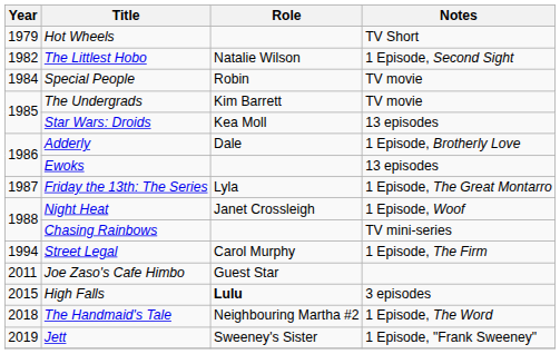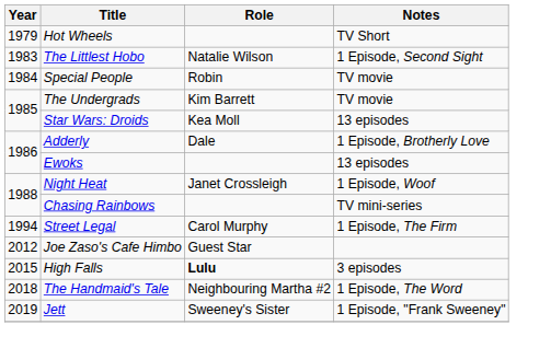 <table class="wikitable sortable">
 <tr>
 <th>Year</th>
 <th>Title</th>
 <th>Role</th>
 <th class="unsortable">Notes</th>
 </tr>
 <tr>
 <td>1979</td>
 <td><em>Hot Wheels</em></td>
 <td></td>
 <td>TV Short</td>
 </tr>
 <tr>
-<td>1982</td>
+<td>1983</td>
 <td data-sort-value="Littlest Hobo, The"><em><a href='#'>The Littlest Hobo</a></em></td>
 <td>Natalie Wilson</td>
 <td>1 Episode, <em>Second Sight</em></td>
 </tr>
 <tr>
 <td>1984</td>
 <td><em>Special People</em></td>
 <td>Robin</td>
 <td>TV movie</td>
 </tr>
 <tr>
 <td rowspan="2">1985</td>
 <td data-sort-value="Undergrads, The"><em>The Undergrads</em></td>
 <td>Kim Barrett</td>
 <td>TV movie</td>
 </tr>
 <tr>
 <td><em><a href='#'>Star Wars: Droids</a></em></td>
 <td>Kea Moll</td>
 <td>13 episodes</td>
 </tr>
 <tr>
 <td rowspan="2">1986</td>
 <td><em><a href='#'>Adderly</a></em></td>
 <td>Dale</td>
 <td>1 Episode, <em>Brotherly Love</em></td>
 </tr>
 <tr>
 <td><em><a href='#'>Ewoks</a></em></td>
 <td></td>
 <td>13 episodes</td>
 </tr>
 <tr>
-<td>1987</td>
-<td><em><a href='#'>Friday the 13th: The Series</a></em></td>
-<td>Lyla</td>
-<td>1 Episode, <em>The Great Montarro</em></td>
-</tr>
-<tr>
 <td rowspan="2">1988</td>
 <td><em><a href='#'>Night Heat</a></em></td>
 <td>Janet Crossleigh</td>
 <td>1 Episode, <em>Woof</em></td>
 </tr>
 <tr>
 <td><em><a href='#'>Chasing Rainbows</a></em></td>
 <td></td>
 <td>TV mini-series</td>
 </tr>
 <tr>
 <td>1994</td>
 <td><em><a href='#'>Street Legal</a></em></td>
 <td>Carol Murphy</td>
 <td>1 Episode, <em>The Firm</em></td>
 </tr>
 <tr>
-<td>2011</td>
+<td>2012</td>
 <td><em>Joe Zaso's Cafe Himbo</em></td>
 <td>Guest Star</td>
 <td></td>
 </tr>
 <tr>
 <td>2015</td>
 <td><em>High Falls</em></td>
 <td><strong>Lulu</strong></td>
 <td>3 episodes</td>
 </tr>
 <tr>
 <td>2018</td>
 <td data-sort-value="Handmaid's Tale, The"><em><a href='#'>The Handmaid's Tale</a></em></td>
 <td>Neighbouring Martha #2</td>
 <td>1 Episode, <em>The Word</em></td>
 </tr>
 <tr>
 <td>2019</td>
 <td><em><a href='#'>Jett</a></em></td>
 <td>Sweeney's Sister</td>
 <td>1 Episode, "Frank Sweeney"</td>
 </tr>
 <tr>
 </tr>
 </table>
